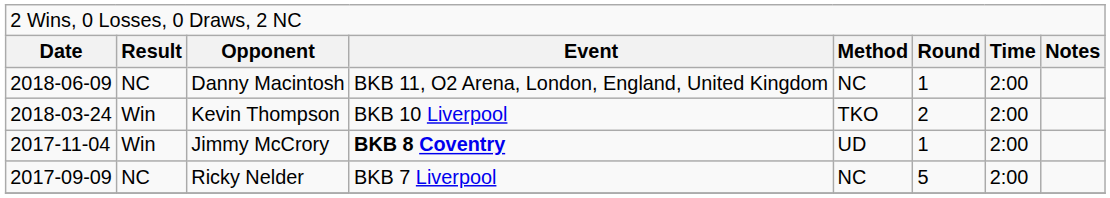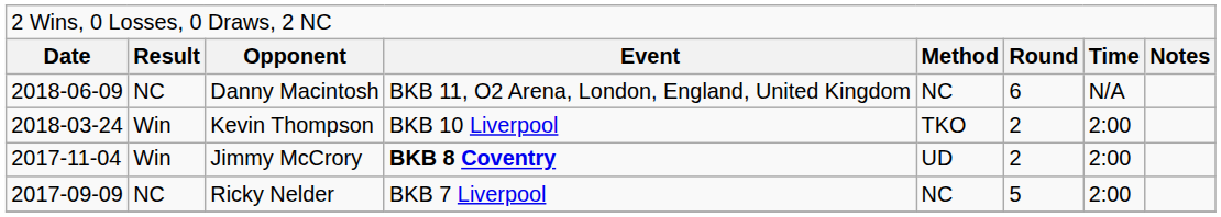 <table class="wikitable" style="margin:0.5em auto; font-size:85%">
 <tr>
 <td style="text-align: left" colspan=8>2 Wins, 0 Losses, 0 Draws, 2 NC</td>
 </tr>
 <tr>
 <th align="center" style="border-style: none none solid solid;"><strong>Date</strong></th>
 <th align="center" style="border-style: none none solid solid;"><strong>Result</strong></th>
 <th align="center" style="border-style: none none solid solid;"><strong>Opponent</strong></th>
 <th align="center" style="border-style: none none solid solid;"><strong>Event</strong></th>
 <th align="center" style="border-style: none none solid solid;"><strong>Method</strong></th>
 <th align="center" style="border-style: none none solid solid;"><strong>Round</strong></th>
 <th align="center" style="border-style: none none solid solid;"><strong>Time</strong></th>
 <th align="center" style="border-style: none none solid solid;"><strong>Notes</strong></th>
 </tr>
 <tr>
 <td>2018-06-09</td>
 <td> NC</td>
 <td> Danny Macintosh</td>
 <td>BKB 11, O2 Arena, London, England, United Kingdom</td>
 <td>NC</td>
-<td>1</td>
-<td>2:00</td>
+<td>6</td>
+<td>N/A</td>
 <td></td>
 </tr>
 <tr>
 <td>2018-03-24</td>
 <td> Win</td>
 <td> Kevin Thompson</td>
 <td>BKB 10 <a href='#'>Liverpool</a></td>
 <td>TKO</td>
 <td>2</td>
 <td>2:00</td>
 <td></td>
 </tr>
 <tr>
 <td>2017-11-04</td>
 <td> Win</td>
 <td> Jimmy McCrory</td>
 <td><strong>BKB 8 <a href='#'>Coventry</a></strong></td>
 <td>UD</td>
-<td>1</td>
+<td>2</td>
 <td>2:00</td>
 <td></td>
 </tr>
 <tr>
 <td>2017-09-09</td>
 <td> NC</td>
 <td> Ricky Nelder</td>
 <td>BKB 7 <a href='#'>Liverpool</a></td>
 <td>NC</td>
 <td>5</td>
 <td>2:00</td>
 <td></td>
 </tr>
 <tr>
 </tr>
 </table>
